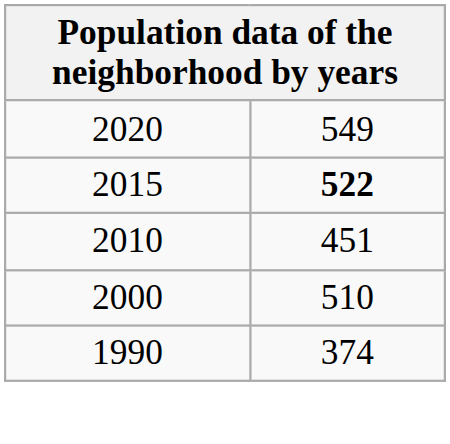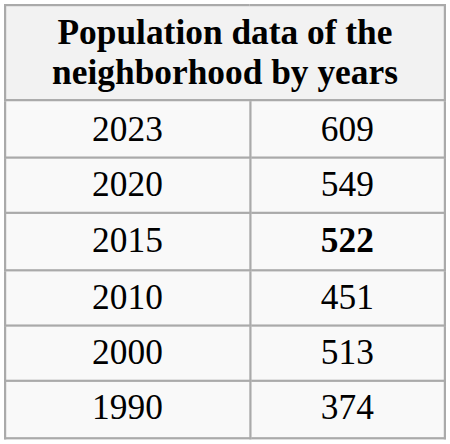 <table class="wikitable" width="200">
 <tr>
 <th colspan="2">Population data of the neighborhood by years</th>
+</tr>
+<tr>
+<td align="center">2023</td>
+<td align="center">609</td>
 </tr>
 <tr>
 <td align="center">2020</td>
 <td align="center">549</td>
 </tr>
 <tr>
 <td align="center">2015</td>
 <td align="center"><strong>522</strong></td>
 </tr>
 <tr>
 <td align="center">2010</td>
 <td align="center">451</td>
 </tr>
 <tr>
 <td align="center">2000</td>
-<td align="center">510</td>
+<td align="center">513</td>
 </tr>
 <tr>
 <td align="center">1990</td>
 <td align="center">374</td>
 </tr>
 </table>
